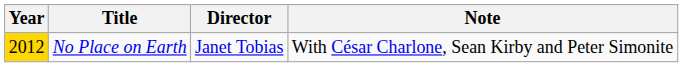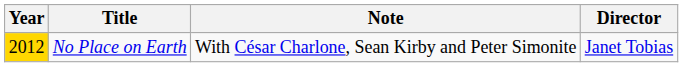 <table class="wikitable">
 <tr>
 <th>Year</th>
 <th>Title</th>
+<th>Note</th>
 <th>Director</th>
-<th>Note</th>
 </tr>
 <tr>
 <td style="background: gold;">2012</td>
 <td><em><a href='#'>No Place on Earth</a></em></td>
+<td>With <a href='#'>César Charlone</a>, Sean Kirby and Peter Simonite</td>
 <td><a href='#'>Janet Tobias</a></td>
-<td>With <a href='#'>César Charlone</a>, Sean Kirby and Peter Simonite</td>
 </tr>
 </table>
